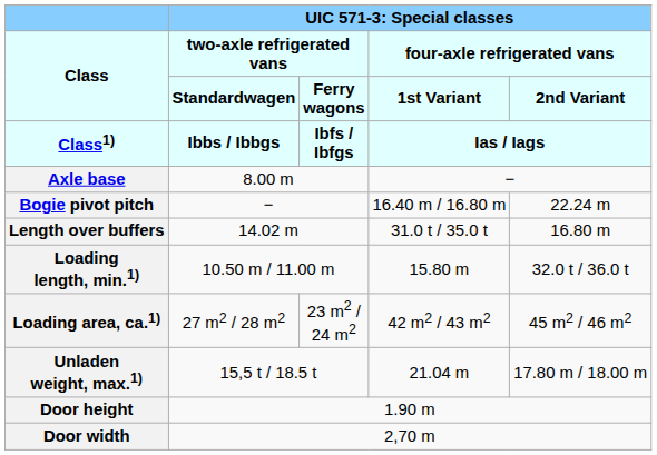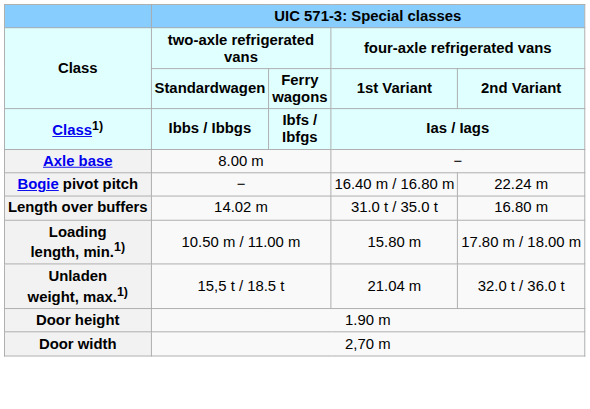 <table class="wikitable">
 <tr style="background:#87CEFF">
 <th style="background:#87CEFF"></th>
 <th style="background:#87CEFF" colspan="4" align="center">UIC 571-3: Special classes</th>
 </tr>
 <tr style="background:#E0FFFF">
 <th style="background:#E0FFFF" rowspan="2">Class</th>
 <th style="background:#E0FFFF" colspan="2">two-axle refrigerated vans</th>
 <th style="background:#E0FFFF" colspan="2">four-axle refrigerated vans</th>
 </tr>
 <tr style="background:#E0FFFF">
 <th style="background:#E0FFFF">Standardwagen</th>
 <th style="background:#E0FFFF"><span>F</span>erry wagons</th>
 <th style="background:#E0FFFF">1st Variant</th>
 <th style="background:#E0FFFF">2nd Variant</th>
 </tr>
 <tr style="background:#E0FFFF">
 <th style="background:#E0FFFF"><a href='#'>Class</a><sup>1)</sup></th>
 <th style="background:#E0FFFF">Ibbs / Ibbgs</th>
 <th style="background:#E0FFFF">Ib<span>f</span>s / Ib<span>f</span>gs</th>
 <th style="background:#E0FFFF" colspan="2" align="center">Ias / Iags</th>
 </tr>
 <tr>
 <th><a href='#'>Axle base</a></th>
 <td colspan="2" align="center">8.00 m</td>
 <td colspan="2" align="center">−</td>
 </tr>
 <tr>
 <th><a href='#'>Bogie</a> pivot pitch</th>
 <td colspan="2" align="center">−</td>
 <td align="center">16.40 m / 16.80 m</td>
 <td align="center">22.24 m</td>
 </tr>
 <tr>
 <th>Length over buffers</th>
 <td colspan="2" align="center">14.02 m</td>
 <td align="center">31.0 t / 35.0 t</td>
 <td align="center">16.80 m</td>
 </tr>
 <tr>
 <th>Loading length, min.<sup>1)</sup></th>
 <td colspan="2" align="center">10.50 m / 11.00 m</td>
 <td align="center">15.80 m</td>
-<td align="center">32.0 t / 36.0 t</td>
-</tr>
-<tr>
-<th>Loading area, ca.<sup>1)</sup></th>
-<td align="center">27 m<sup>2</sup> / 28 m<sup>2</sup></td>
-<td align="center">23 m<sup>2</sup> / 24 m<sup>2</sup></td>
-<td align="center">42 m<sup>2</sup> / 43 m<sup>2</sup></td>
-<td align="center">45 m<sup>2</sup> / 46 m<sup>2</sup></td>
+<td align="center">17.80 m / 18.00 m</td>
 </tr>
 <tr>
 <th>Unladen weight, max.<sup>1)</sup></th>
 <td colspan="2" align="center">15,5 t / 18.5 t</td>
 <td align="center">21.04 m</td>
-<td align="center">17.80 m / 18.00 m</td>
+<td align="center">32.0 t / 36.0 t</td>
 </tr>
 <tr>
 <th>Door height</th>
 <td colspan="4" align="center">1.90 m</td>
 </tr>
 <tr>
 <th>Door width</th>
 <td colspan="4" align="center">2,70 m</td>
 </tr>
 </table>
